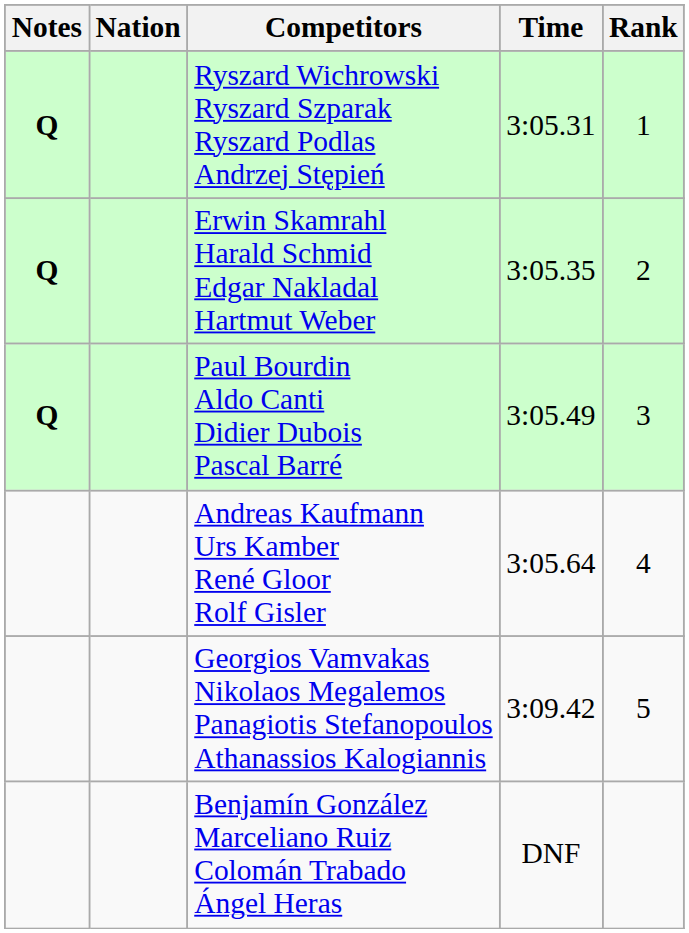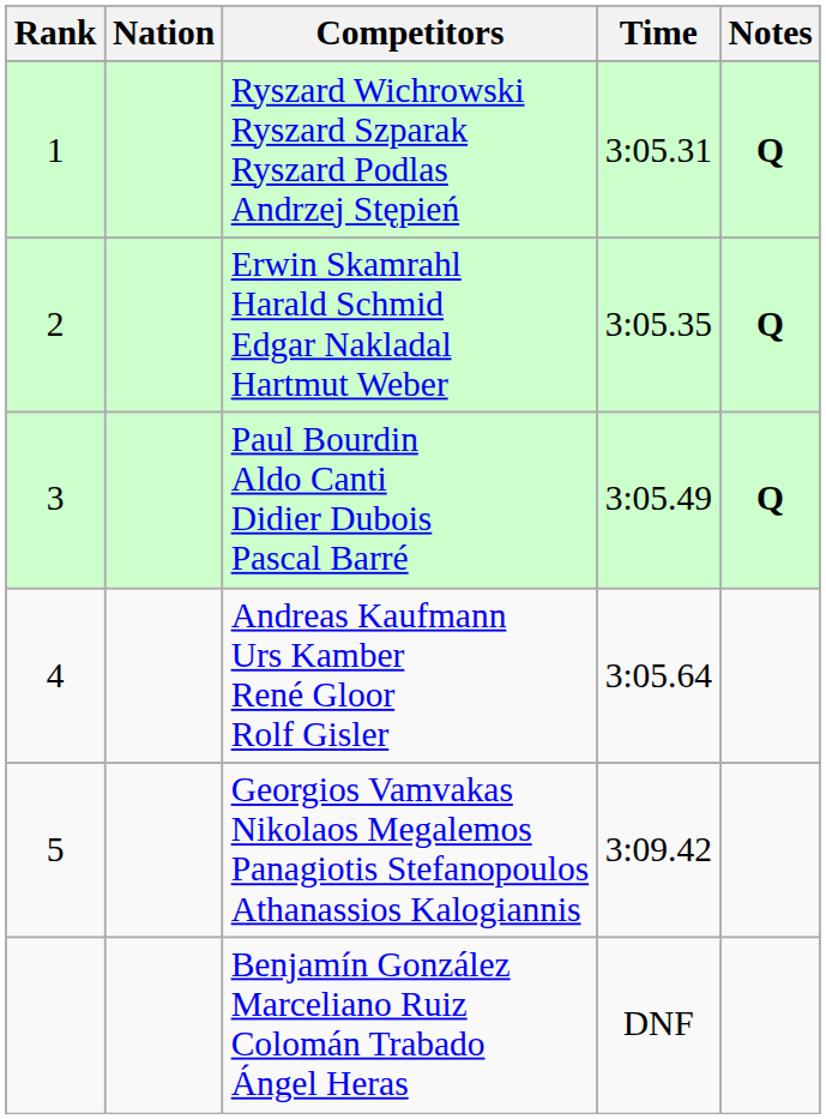 <table class="wikitable sortable" style="text-align:center">
 <tr>
-<th>Notes</th>
+<th>Rank</th>
 <th>Nation</th>
 <th>Competitors</th>
 <th>Time</th>
-<th>Rank</th>
+<th>Notes</th>
 </tr>
 <tr bgcolor=ccffcc>
-<td><strong>Q</strong></td>
+<td>1</td>
 <td align=left></td>
 <td align=left><a href='#'>Ryszard Wichrowski</a><br><a href='#'>Ryszard Szparak</a><br><a href='#'>Ryszard Podlas</a><br><a href='#'>Andrzej Stępień</a></td>
 <td>3:05.31</td>
-<td>1</td>
+<td><strong>Q</strong></td>
 </tr>
 <tr bgcolor=ccffcc>
-<td><strong>Q</strong></td>
+<td>2</td>
 <td align=left></td>
 <td align=left><a href='#'>Erwin Skamrahl</a><br><a href='#'>Harald Schmid</a><br><a href='#'>Edgar Nakladal</a><br><a href='#'>Hartmut Weber</a></td>
 <td>3:05.35</td>
-<td>2</td>
+<td><strong>Q</strong></td>
 </tr>
 <tr bgcolor=ccffcc>
-<td><strong>Q</strong></td>
+<td>3</td>
 <td align=left></td>
 <td align=left><a href='#'>Paul Bourdin</a><br><a href='#'>Aldo Canti</a><br><a href='#'>Didier Dubois</a><br><a href='#'>Pascal Barré</a></td>
 <td>3:05.49</td>
-<td>3</td>
+<td><strong>Q</strong></td>
 </tr>
 <tr>
-<td></td>
+<td>4</td>
 <td align=left></td>
 <td align=left><a href='#'>Andreas Kaufmann</a><br><a href='#'>Urs Kamber</a><br><a href='#'>René Gloor</a><br><a href='#'>Rolf Gisler</a></td>
 <td>3:05.64</td>
-<td>4</td>
+<td></td>
 </tr>
 <tr>
-<td></td>
+<td>5</td>
 <td align=left></td>
 <td align=left><a href='#'>Georgios Vamvakas</a><br><a href='#'>Nikolaos Megalemos</a><br><a href='#'>Panagiotis Stefanopoulos</a><br><a href='#'>Athanassios Kalogiannis</a></td>
 <td>3:09.42</td>
-<td>5</td>
+<td></td>
 </tr>
 <tr>
 <td></td>
 <td align=left></td>
 <td align=left><a href='#'>Benjamín González</a><br><a href='#'>Marceliano Ruiz</a><br><a href='#'>Colomán Trabado</a><br><a href='#'>Ángel Heras</a></td>
 <td>DNF</td>
 <td></td>
 </tr>
 </table>
